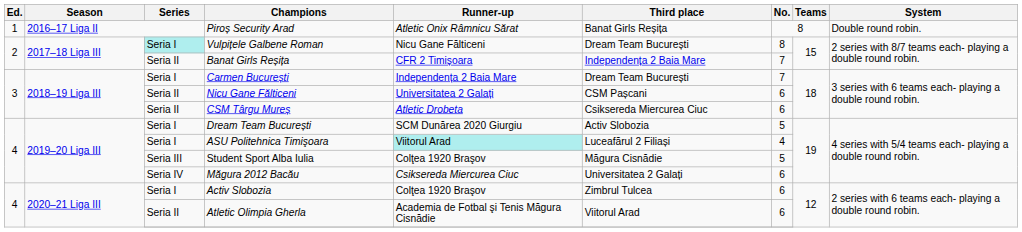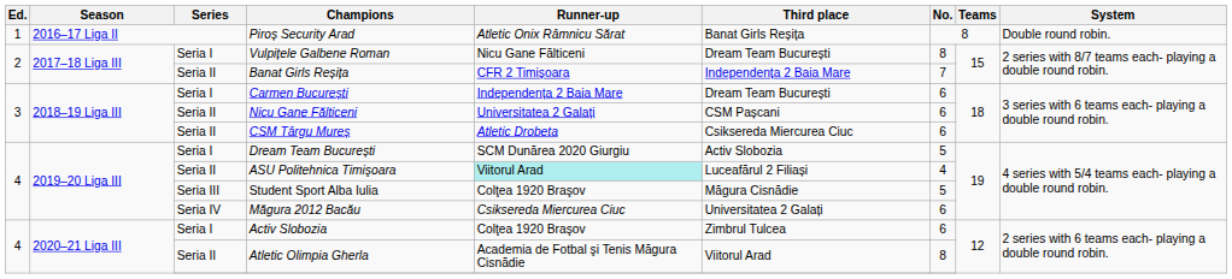 <table class="wikitable" width=100%;>
 <tr>
 <th width=2%>Ed.</th>
 <th width=12%>Season</th>
 <th width=6%>Series</th>
 <th width=19%>Champions</th>
 <th width=19%>Runner-up</th>
 <th width=19%>Third place</th>
 <th width=2%>No.</th>
 <th width=2%>Teams</th>
 <th width=21%>System</th>
 </tr>
 <tr>
 <td style='text-align: center;'>1</td>
 <td colspan=2><a href='#'>2016–17 Liga II</a></td>
 <td><em>Piroș Security Arad</em></td>
 <td><em>Atletic Onix Râmnicu Sărat</em></td>
 <td>Banat Girls Reșița</td>
 <td style='text-align: center;' colspan=2>8</td>
 <td>Double round robin.</td>
 </tr>
 <tr>
 <td style='text-align: center;' rowspan=2>2</td>
 <td rowspan=2><a href='#'>2017–18 Liga III</a></td>
-<td style="background: paleturquoise;">Seria I</td>
+<td>Seria I</td>
 <td><em>Vulpițele Galbene Roman</em></td>
 <td>Nicu Gane Fălticeni</td>
 <td>Dream Team București</td>
 <td style='text-align: center;'>8</td>
 <td rowspan=2 style='text-align: center;'>15</td>
 <td rowspan=2>2 series with 8/7 teams each- playing a double round robin.</td>
 </tr>
 <tr>
 <td>Seria II</td>
 <td><em>Banat Girls Reșița</em></td>
 <td><a href='#'>CFR 2 Timișoara</a></td>
 <td><a href='#'>Independența 2 Baia Mare</a></td>
 <td style='text-align: center;'>7</td>
 </tr>
 <tr>
 <td style='text-align: center;' rowspan=3>3</td>
 <td rowspan=3><a href='#'>2018–19 Liga III</a></td>
 <td>Seria I</td>
 <td><em><a href='#'>Carmen București</a></em></td>
 <td><a href='#'>Independența 2 Baia Mare</a></td>
 <td>Dream Team București</td>
-<td style='text-align: center;'>7</td>
+<td style='text-align: center;'>6</td>
 <td rowspan=3 style='text-align: center;'>18</td>
 <td rowspan=3>3 series with 6 teams each- playing a double round robin.</td>
 </tr>
 <tr>
 <td>Seria II</td>
 <td><em><a href='#'>Nicu Gane Fălticeni</a></em></td>
 <td><a href='#'>Universitatea 2 Galați</a></td>
 <td>CSM Pașcani</td>
 <td style='text-align: center;'>6</td>
 </tr>
 <tr>
 <td>Seria II</td>
 <td><em><a href='#'>CSM Târgu Mureș</a></em></td>
 <td><em><a href='#'>Atletic Drobeta</a></em></td>
 <td>Csiksereda Miercurea Ciuc</td>
 <td style='text-align: center;'>6</td>
 </tr>
 <tr>
 <td style='text-align: center;' rowspan=4>4</td>
 <td rowspan=4><a href='#'>2019–20 Liga III</a></td>
 <td>Seria I</td>
 <td><em>Dream Team București</em></td>
 <td>SCM Dunărea 2020 Giurgiu</td>
 <td>Activ Slobozia</td>
 <td style='text-align: center;'>5</td>
 <td rowspan=4 style='text-align: center;'>19</td>
 <td rowspan=4>4 series with 5/4 teams each- playing a double round robin.</td>
 </tr>
 <tr>
-<td>Seria I</td>
+<td>Seria II</td>
 <td><em>ASU Politehnica Timişoara</em></td>
 <td style="background: paleturquoise;">Viitorul Arad</td>
 <td>Luceafărul 2 Filiași</td>
 <td style='text-align: center;'>4</td>
 </tr>
 <tr>
 <td>Seria III</td>
 <td>Student Sport Alba Iulia</td>
 <td>Colţea 1920 Braşov</td>
 <td>Măgura Cisnădie</td>
 <td style='text-align: center;'>5</td>
 </tr>
 <tr>
 <td>Seria IV</td>
 <td><em>Măgura 2012 Bacău</em></td>
 <td><em>Csiksereda Miercurea Ciuc</em></td>
 <td>Universitatea 2 Galați</td>
 <td style='text-align: center;'>6</td>
 </tr>
 <tr>
 <td style='text-align: center;' rowspan=4>4</td>
 <td rowspan=4><a href='#'>2020–21 Liga III</a></td>
 <td>Seria I</td>
 <td><em>Activ Slobozia</em></td>
 <td>Colţea 1920 Braşov</td>
 <td>Zimbrul Tulcea</td>
 <td style='text-align: center;'>6</td>
 <td rowspan=4 style='text-align: center;'>12</td>
 <td rowspan=4>2 series with 6 teams each- playing a double round robin.</td>
 </tr>
 <tr>
 <td>Seria II</td>
 <td><em>Atletic Olimpia Gherla</em></td>
 <td>Academia de Fotbal şi Tenis Măgura Cisnădie</td>
 <td>Viitorul Arad</td>
-<td style='text-align: center;'>6</td>
+<td style='text-align: center;'>8</td>
 </tr>
 <tr>
 </tr>
 </table>
